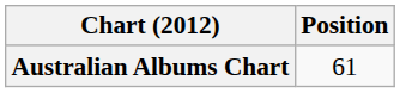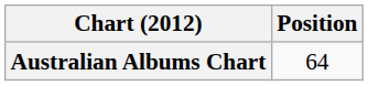 <table class="wikitable plainrowheaders">
 <tr>
 <th scope="col">Chart (2012)</th>
 <th scope="col">Position</th>
 </tr>
 <tr>
 <th scope="row">Australian Albums Chart</th>
-<td style="text-align:center;">61</td>
+<td style="text-align:center;">64</td>
 </tr>
 </table>
